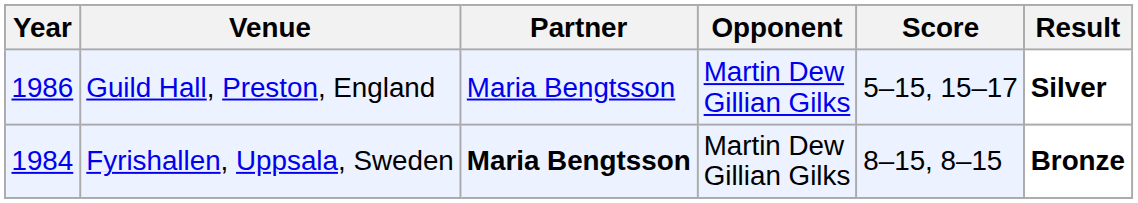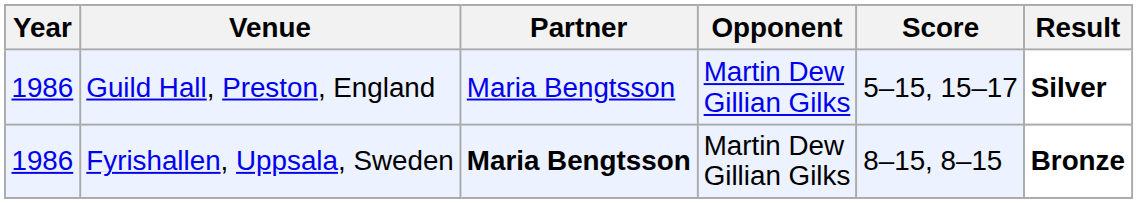 <table class="sortable wikitable" style="font-size: 90%;">
 <tr>
 <th>Year</th>
 <th>Venue</th>
 <th>Partner</th>
 <th>Opponent</th>
 <th>Score</th>
 <th>Result</th>
 </tr>
 <tr style="background:#ECF2FF">
 <td align="center"><a href='#'>1986</a></td>
 <td align="left"><a href='#'>Guild Hall</a>, <a href='#'>Preston</a>, England</td>
 <td align="left"> <a href='#'>Maria Bengtsson</a></td>
 <td> <a href='#'>Martin Dew</a><br> <a href='#'>Gillian Gilks</a></td>
 <td align="left">5–15, 15–17</td>
 <td style="text-align:left; background:white"> <strong>Silver</strong></td>
 </tr>
 <tr style="background:#ECF2FF">
-<td align="center"><a href='#'>1984</a></td>
+<td align="center"><a href='#'>1986</a></td>
 <td align="left"><a href='#'>Fyrishallen</a>, <a href='#'>Uppsala</a>, Sweden</td>
 <td align="left"><strong> Maria Bengtsson</strong></td>
 <td> Martin Dew<br> Gillian Gilks</td>
 <td align="left">8–15, 8–15</td>
 <td style="text-align:left; background:white"> <strong>Bronze</strong></td>
 </tr>
 </table>
